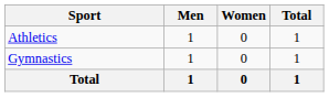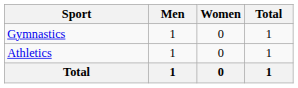 <table class="wikitable sortable" style=text-align:center>
 <tr>
 <th width=180>Sport</th>
 <th width=55>Men</th>
 <th width=55>Women</th>
 <th width=55>Total</th>
 </tr>
 <tr>
-<td align=left><a href='#'>Athletics</a></td>
+<td align=left><a href='#'>Gymnastics</a></td>
 <td>1</td>
 <td>0</td>
 <td>1</td>
 </tr>
 <tr>
-<td align=left><a href='#'>Gymnastics</a></td>
+<td align=left><a href='#'>Athletics</a></td>
 <td>1</td>
 <td>0</td>
 <td>1</td>
 </tr>
 <tr>
 <th>Total</th>
 <th>1</th>
 <th>0</th>
 <th>1</th>
 </tr>
 </table>
